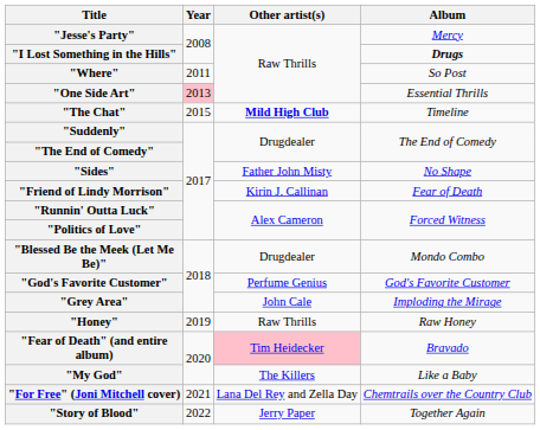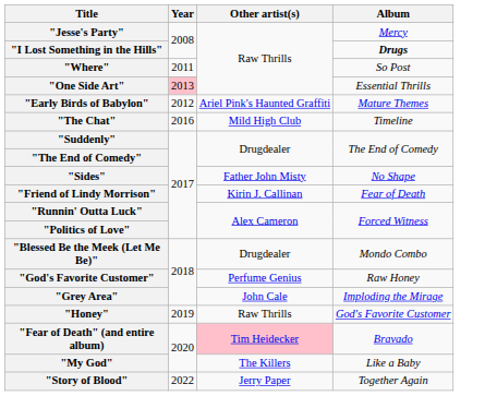 <table class="wikitable plainrowheaders" style="text-align:center;" border="2">
 <tr>
 <th scope="col" style="width:14em;">Title</th>
 <th scope="col">Year</th>
 <th scope="col">Other artist(s)</th>
 <th scope="col">Album</th>
 </tr>
 <tr>
 <th scope="row">"Jesse's Party"</th>
 <td rowspan="2">2008</td>
 <td rowspan="4">Raw Thrills</td>
 <td><em><a href='#'>Mercy</a></em></td>
 </tr>
 <tr>
 <th scope="row">"I Lost Something in the Hills"</th>
 <td><strong><em>Drugs</em></strong></td>
 </tr>
 <tr>
 <th scope="row">"Where"</th>
 <td>2011</td>
 <td><em>So Post</em></td>
 </tr>
 <tr>
 <th scope="row">"One Side Art"</th>
 <td style="background: pink;">2013</td>
 <td><em>Essential Thrills</em></td>
 </tr>
 <tr>
+<th scope="row">"Early Birds of Babylon"</th>
+<td>2012</td>
+<td><a href='#'>Ariel Pink's Haunted Graffiti</a></td>
+<td><em><a href='#'>Mature Themes</a></em></td>
+</tr>
+<tr>
 <th scope="row">"The Chat"</th>
-<td>2015</td>
-<td><strong><a href='#'>Mild High Club</a></strong></td>
+<td>2016</td>
+<td><a href='#'>Mild High Club</a></td>
 <td><em>Timeline</em></td>
 </tr>
 <tr>
 <th scope="row">"Suddenly"</th>
 <td rowspan="6">2017</td>
 <td rowspan="2">Drugdealer</td>
 <td rowspan="2"><em>The End of Comedy</em></td>
 </tr>
 <tr>
 <th scope="row">"The End of Comedy"</th>
 </tr>
 <tr>
 <th scope="row">"Sides"</th>
 <td><a href='#'>Father John Misty</a></td>
 <td><em><a href='#'>No Shape</a></em></td>
 </tr>
 <tr>
 <th scope="row">"Friend of Lindy Morrison"</th>
 <td><a href='#'>Kirin J. Callinan</a></td>
 <td><em><a href='#'>Fear of Death</a></em></td>
 </tr>
 <tr>
 <th scope="row">"Runnin' Outta Luck"</th>
 <td rowspan="2"><a href='#'>Alex Cameron</a></td>
 <td rowspan="2"><em><a href='#'>Forced Witness</a></em></td>
 </tr>
 <tr>
 <th scope="row">"Politics of Love"</th>
 </tr>
 <tr>
 <th scope="row">"Blessed Be the Meek (Let Me Be)"</th>
 <td rowspan="3">2018</td>
 <td>Drugdealer</td>
 <td><em>Mondo Combo</em></td>
 </tr>
 <tr>
 <th scope="row">"God's Favorite Customer"</th>
 <td><a href='#'>Perfume Genius</a></td>
-<td><em><a href='#'>God's Favorite Customer</a></em></td>
+<td><em>Raw Honey</em></td>
 </tr>
 <tr>
 <th scope="row">"Grey Area"</th>
 <td><a href='#'>John Cale</a></td>
 <td><em><a href='#'>Imploding the Mirage</a></em></td>
 </tr>
 <tr>
 <th scope="row">"Honey"</th>
 <td>2019</td>
 <td>Raw Thrills</td>
-<td><em>Raw Honey</em></td>
+<td><em><a href='#'>God's Favorite Customer</a></em></td>
 </tr>
 <tr>
 <th scope="row">"Fear of Death" (and entire album)</th>
 <td rowspan="2">2020</td>
 <td style="background: pink;"><a href='#'>Tim Heidecker</a></td>
 <td><em><a href='#'>Bravado</a></em></td>
 </tr>
 <tr>
 <th scope="row">"My God"</th>
 <td><a href='#'>The Killers</a></td>
 <td><em>Like a Baby</em></td>
 </tr>
 <tr>
-<th scope="row">"<a href='#'>For Free</a>" (<a href='#'>Joni Mitchell</a> cover)</th>
-<td>2021</td>
-<td><a href='#'>Lana Del Rey</a> and Zella Day</td>
-<td><em><a href='#'>Chemtrails over the Country Club</a></em></td>
-</tr>
-<tr>
 <th scope="row">"Story of Blood"</th>
 <td>2022</td>
 <td><a href='#'>Jerry Paper</a></td>
 <td><em>Together Again</em></td>
 </tr>
 </table>
